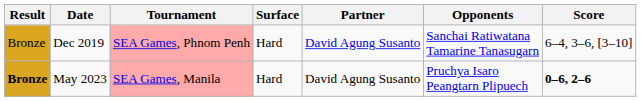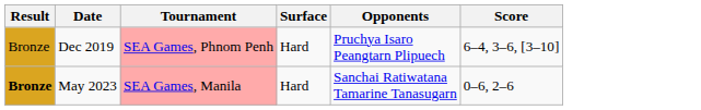 <table class="sortable wikitable">
 <tr>
 <th>Result</th>
 <th>Date</th>
 <th>Tournament</th>
 <th>Surface</th>
-<th>Partner</th>
 <th>Opponents</th>
 <th class="unsortable">Score</th>
 </tr>
 <tr>
 <td style="background:#DAA520">Bronze</td>
 <td>Dec 2019</td>
 <td style="background:#FFAAAA"><a href='#'>SEA Games</a>, Phnom Penh</td>
 <td>Hard</td>
-<td> <a href='#'>David Agung Susanto</a></td>
-<td> <a href='#'>Sanchai Ratiwatana</a> <br>  <a href='#'>Tamarine Tanasugarn</a></td>
+<td> <a href='#'>Pruchya Isaro</a> <br>  <a href='#'>Peangtarn Plipuech</a></td>
 <td>6–4, 3–6, [3–10]</td>
 </tr>
 <tr>
 <td style="background:#DAA520"><strong>Bronze</strong></td>
 <td>May 2023</td>
 <td style="background:#FFAAAA"><a href='#'>SEA Games</a>, Manila</td>
 <td>Hard</td>
-<td> David Agung Susanto</td>
-<td> <a href='#'>Pruchya Isaro</a> <br>  <a href='#'>Peangtarn Plipuech</a></td>
-<td><strong>0–6, 2–6</strong></td>
+<td> <a href='#'>Sanchai Ratiwatana</a> <br>  <a href='#'>Tamarine Tanasugarn</a></td>
+<td>0–6, 2–6</td>
 </tr>
 </table>
